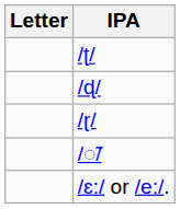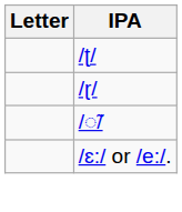 <table class="wikitable">
 <tr>
 <th>Letter</th>
 <th>IPA</th>
 </tr>
 <tr>
 <td></td>
 <td><a href='#'>/ʈ/</a></td>
-</tr>
-<tr>
-<td></td>
-<td><a href='#'>/ɖ/</a></td>
 </tr>
 <tr>
 <td></td>
 <td><a href='#'>/ɽ/</a></td>
 </tr>
 <tr>
 <td></td>
 <td><a href='#'>/◌̃/</a></td>
 </tr>
 <tr>
 <td></td>
 <td><a href='#'>/ɛ:/</a> or <a href='#'>/e:/</a>.</td>
 </tr>
 </table>
